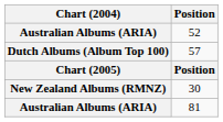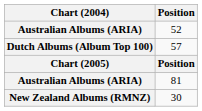 <table class="wikitable plainrowheaders" style="text-align:center">
 <tr>
 <th scope="col">Chart (2004)</th>
 <th scope="col">Position</th>
 </tr>
 <tr>
 <th scope="row">Australian Albums (ARIA)</th>
 <td>52</td>
 </tr>
 <tr>
 <th scope="row">Dutch Albums (Album Top 100)</th>
 <td>57</td>
 </tr>
 <tr>
 <th scope="col">Chart (2005)</th>
 <th scope="col">Position</th>
 </tr>
 <tr>
+<th scope="row">Australian Albums (ARIA)</th>
+<td>81</td>
+</tr>
+<tr>
 <th scope="row">New Zealand Albums (RMNZ)</th>
 <td>30</td>
 </tr>
-<tr>
-<th scope="row">Australian Albums (ARIA)</th>
-<td>81</td>
-</tr>
 </table>
